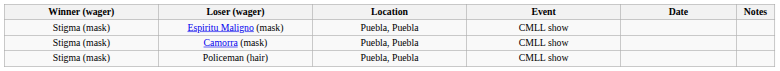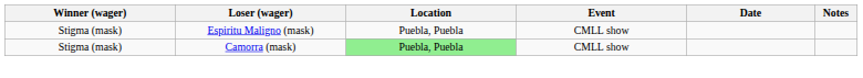 <table class="wikitable sortable" width=100%  style="text-align: center">
 <tr>
 <th width=20% scope="col">Winner (wager)</th>
 <th width=20% scope="col">Loser (wager)</th>
 <th width=20% scope="col">Location</th>
 <th width=20% scope="col">Event</th>
 <th width=15% scope="col">Date</th>
 <th class="unsortable" width=5% scope="col">Notes</th>
 </tr>
 <tr>
 <td>Stigma (mask)</td>
 <td><a href='#'>Espiritu Maligno</a> (mask)</td>
 <td>Puebla, Puebla</td>
 <td>CMLL show</td>
 <td></td>
 <td> </td>
 </tr>
 <tr>
 <td>Stigma (mask)</td>
 <td><a href='#'>Camorra</a> (mask)</td>
-<td>Puebla, Puebla</td>
+<td style="background: lightgreen;">Puebla, Puebla</td>
 <td>CMLL show</td>
 <td></td>
 <td> </td>
 </tr>
-<tr>
-<td>Stigma (mask)</td>
-<td>Policeman (hair)</td>
-<td>Puebla, Puebla</td>
-<td>CMLL show</td>
-<td></td>
-<td></td>
-</tr>
 </table>
